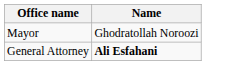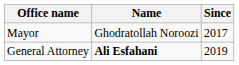 <table class="wikitable">
 <tr>
 <th>Office name</th>
 <th>Name</th>
+<th>Since</th>
 </tr>
 <tr>
 <td>Mayor</td>
 <td>Ghodratollah Noroozi</td>
+<td>2017</td>
 </tr>
 <tr>
 <td>General Attorney</td>
 <td><strong>Ali Esfahani</strong></td>
+<td>2019</td>
 </tr>
 </table>
